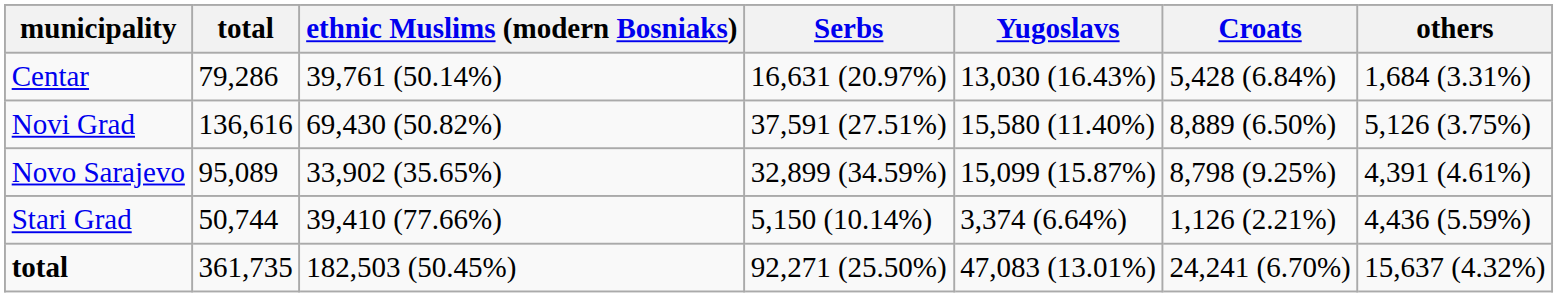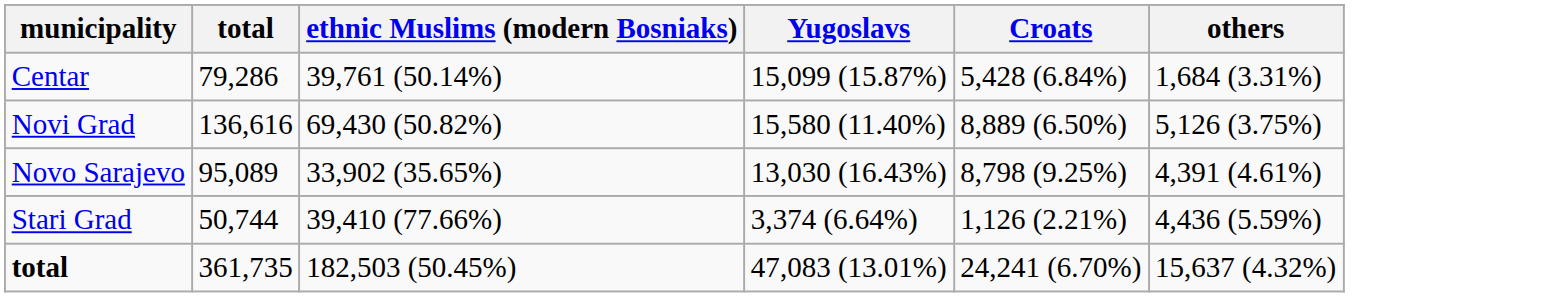 <table class="wikitable" style="font-size: 95%;">
 <tr>
 <th>municipality</th>
 <th>total</th>
 <th><a href='#'>ethnic Muslims</a> (modern <a href='#'>Bosniaks</a>)</th>
-<th><a href='#'>Serbs</a></th>
 <th><a href='#'>Yugoslavs</a></th>
 <th><a href='#'>Croats</a></th>
 <th>others</th>
 </tr>
 <tr>
 <td><a href='#'>Centar</a></td>
 <td>79,286</td>
 <td>39,761 (50.14%)</td>
-<td>16,631 (20.97%)</td>
-<td>13,030 (16.43%)</td>
+<td>15,099 (15.87%)</td>
 <td>5,428 (6.84%)</td>
 <td>1,684 (3.31%)</td>
 </tr>
 <tr>
 <td><a href='#'>Novi Grad</a></td>
 <td>136,616</td>
 <td>69,430 (50.82%)</td>
-<td>37,591 (27.51%)</td>
 <td>15,580 (11.40%)</td>
 <td>8,889 (6.50%)</td>
 <td>5,126 (3.75%)</td>
 </tr>
 <tr>
 <td><a href='#'>Novo Sarajevo</a></td>
 <td>95,089</td>
 <td>33,902 (35.65%)</td>
-<td>32,899 (34.59%)</td>
-<td>15,099 (15.87%)</td>
+<td>13,030 (16.43%)</td>
 <td>8,798 (9.25%)</td>
 <td>4,391 (4.61%)</td>
 </tr>
 <tr>
 <td><a href='#'>Stari Grad</a></td>
 <td>50,744</td>
 <td>39,410 (77.66%)</td>
-<td>5,150 (10.14%)</td>
 <td>3,374 (6.64%)</td>
 <td>1,126 (2.21%)</td>
 <td>4,436 (5.59%)</td>
 </tr>
 <tr>
 <td><strong>total</strong></td>
 <td>361,735</td>
 <td>182,503 (50.45%)</td>
-<td>92,271 (25.50%)</td>
 <td>47,083 (13.01%)</td>
 <td>24,241 (6.70%)</td>
 <td>15,637 (4.32%)</td>
 </tr>
 </table>
